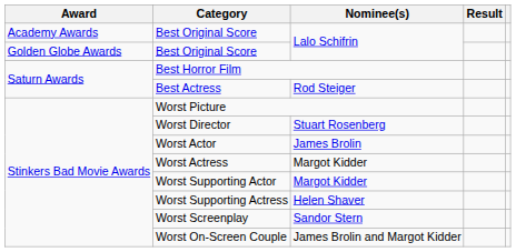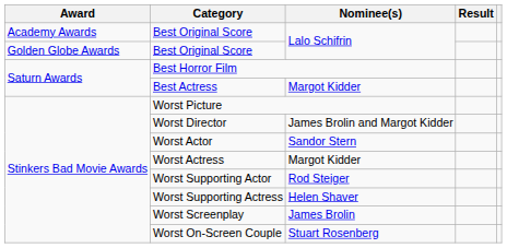 <table class="wikitable plainrowheaders">
 <tr>
 <th>Award</th>
 <th>Category</th>
 <th>Nominee(s)</th>
 <th>Result</th>
 <th></th>
 </tr>
 <tr>
 <td><a href='#'>Academy Awards</a></td>
 <td><a href='#'>Best Original Score</a></td>
 <td rowspan="2"><a href='#'>Lalo Schifrin</a></td>
 <td></td>
 <td style="text-align:center;"></td>
 </tr>
 <tr>
 <td><a href='#'>Golden Globe Awards</a></td>
 <td><a href='#'>Best Original Score</a></td>
 <td></td>
 <td style="text-align:center;"></td>
 </tr>
 <tr>
 <td rowspan="2"><a href='#'>Saturn Awards</a></td>
 <td colspan="2"><a href='#'>Best Horror Film</a></td>
 <td></td>
 <td style="text-align:center;"></td>
 </tr>
 <tr>
 <td><a href='#'>Best Actress</a></td>
-<td><a href='#'>Rod Steiger</a></td>
+<td><a href='#'>Margot Kidder</a></td>
 <td></td>
 <td style="text-align:center;"></td>
 </tr>
 <tr>
 <td rowspan="8"><a href='#'>Stinkers Bad Movie Awards</a></td>
 <td colspan="2">Worst Picture</td>
 <td></td>
 <td style="text-align:center;"></td>
 </tr>
 <tr>
 <td>Worst Director</td>
-<td><a href='#'>Stuart Rosenberg</a></td>
+<td>James Brolin and Margot Kidder</td>
 <td></td>
 <td style="text-align:center;"></td>
 </tr>
 <tr>
 <td>Worst Actor</td>
-<td><a href='#'>James Brolin</a></td>
+<td><a href='#'>Sandor Stern</a></td>
 <td></td>
 <td style="text-align:center;"></td>
 </tr>
 <tr>
 <td>Worst Actress</td>
 <td>Margot Kidder</td>
 <td></td>
 <td style="text-align:center;"></td>
 </tr>
 <tr>
 <td>Worst Supporting Actor</td>
-<td><a href='#'>Margot Kidder</a></td>
+<td><a href='#'>Rod Steiger</a></td>
 <td></td>
 <td style="text-align:center;"></td>
 </tr>
 <tr>
 <td>Worst Supporting Actress</td>
 <td><a href='#'>Helen Shaver</a></td>
 <td></td>
 <td style="text-align:center;"></td>
 </tr>
 <tr>
 <td>Worst Screenplay</td>
-<td><a href='#'>Sandor Stern</a></td>
+<td><a href='#'>James Brolin</a></td>
 <td></td>
 <td style="text-align:center;"></td>
 </tr>
 <tr>
 <td>Worst On-Screen Couple</td>
-<td>James Brolin and Margot Kidder</td>
+<td><a href='#'>Stuart Rosenberg</a></td>
 <td></td>
 <td style="text-align:center;"></td>
 </tr>
 </table>
